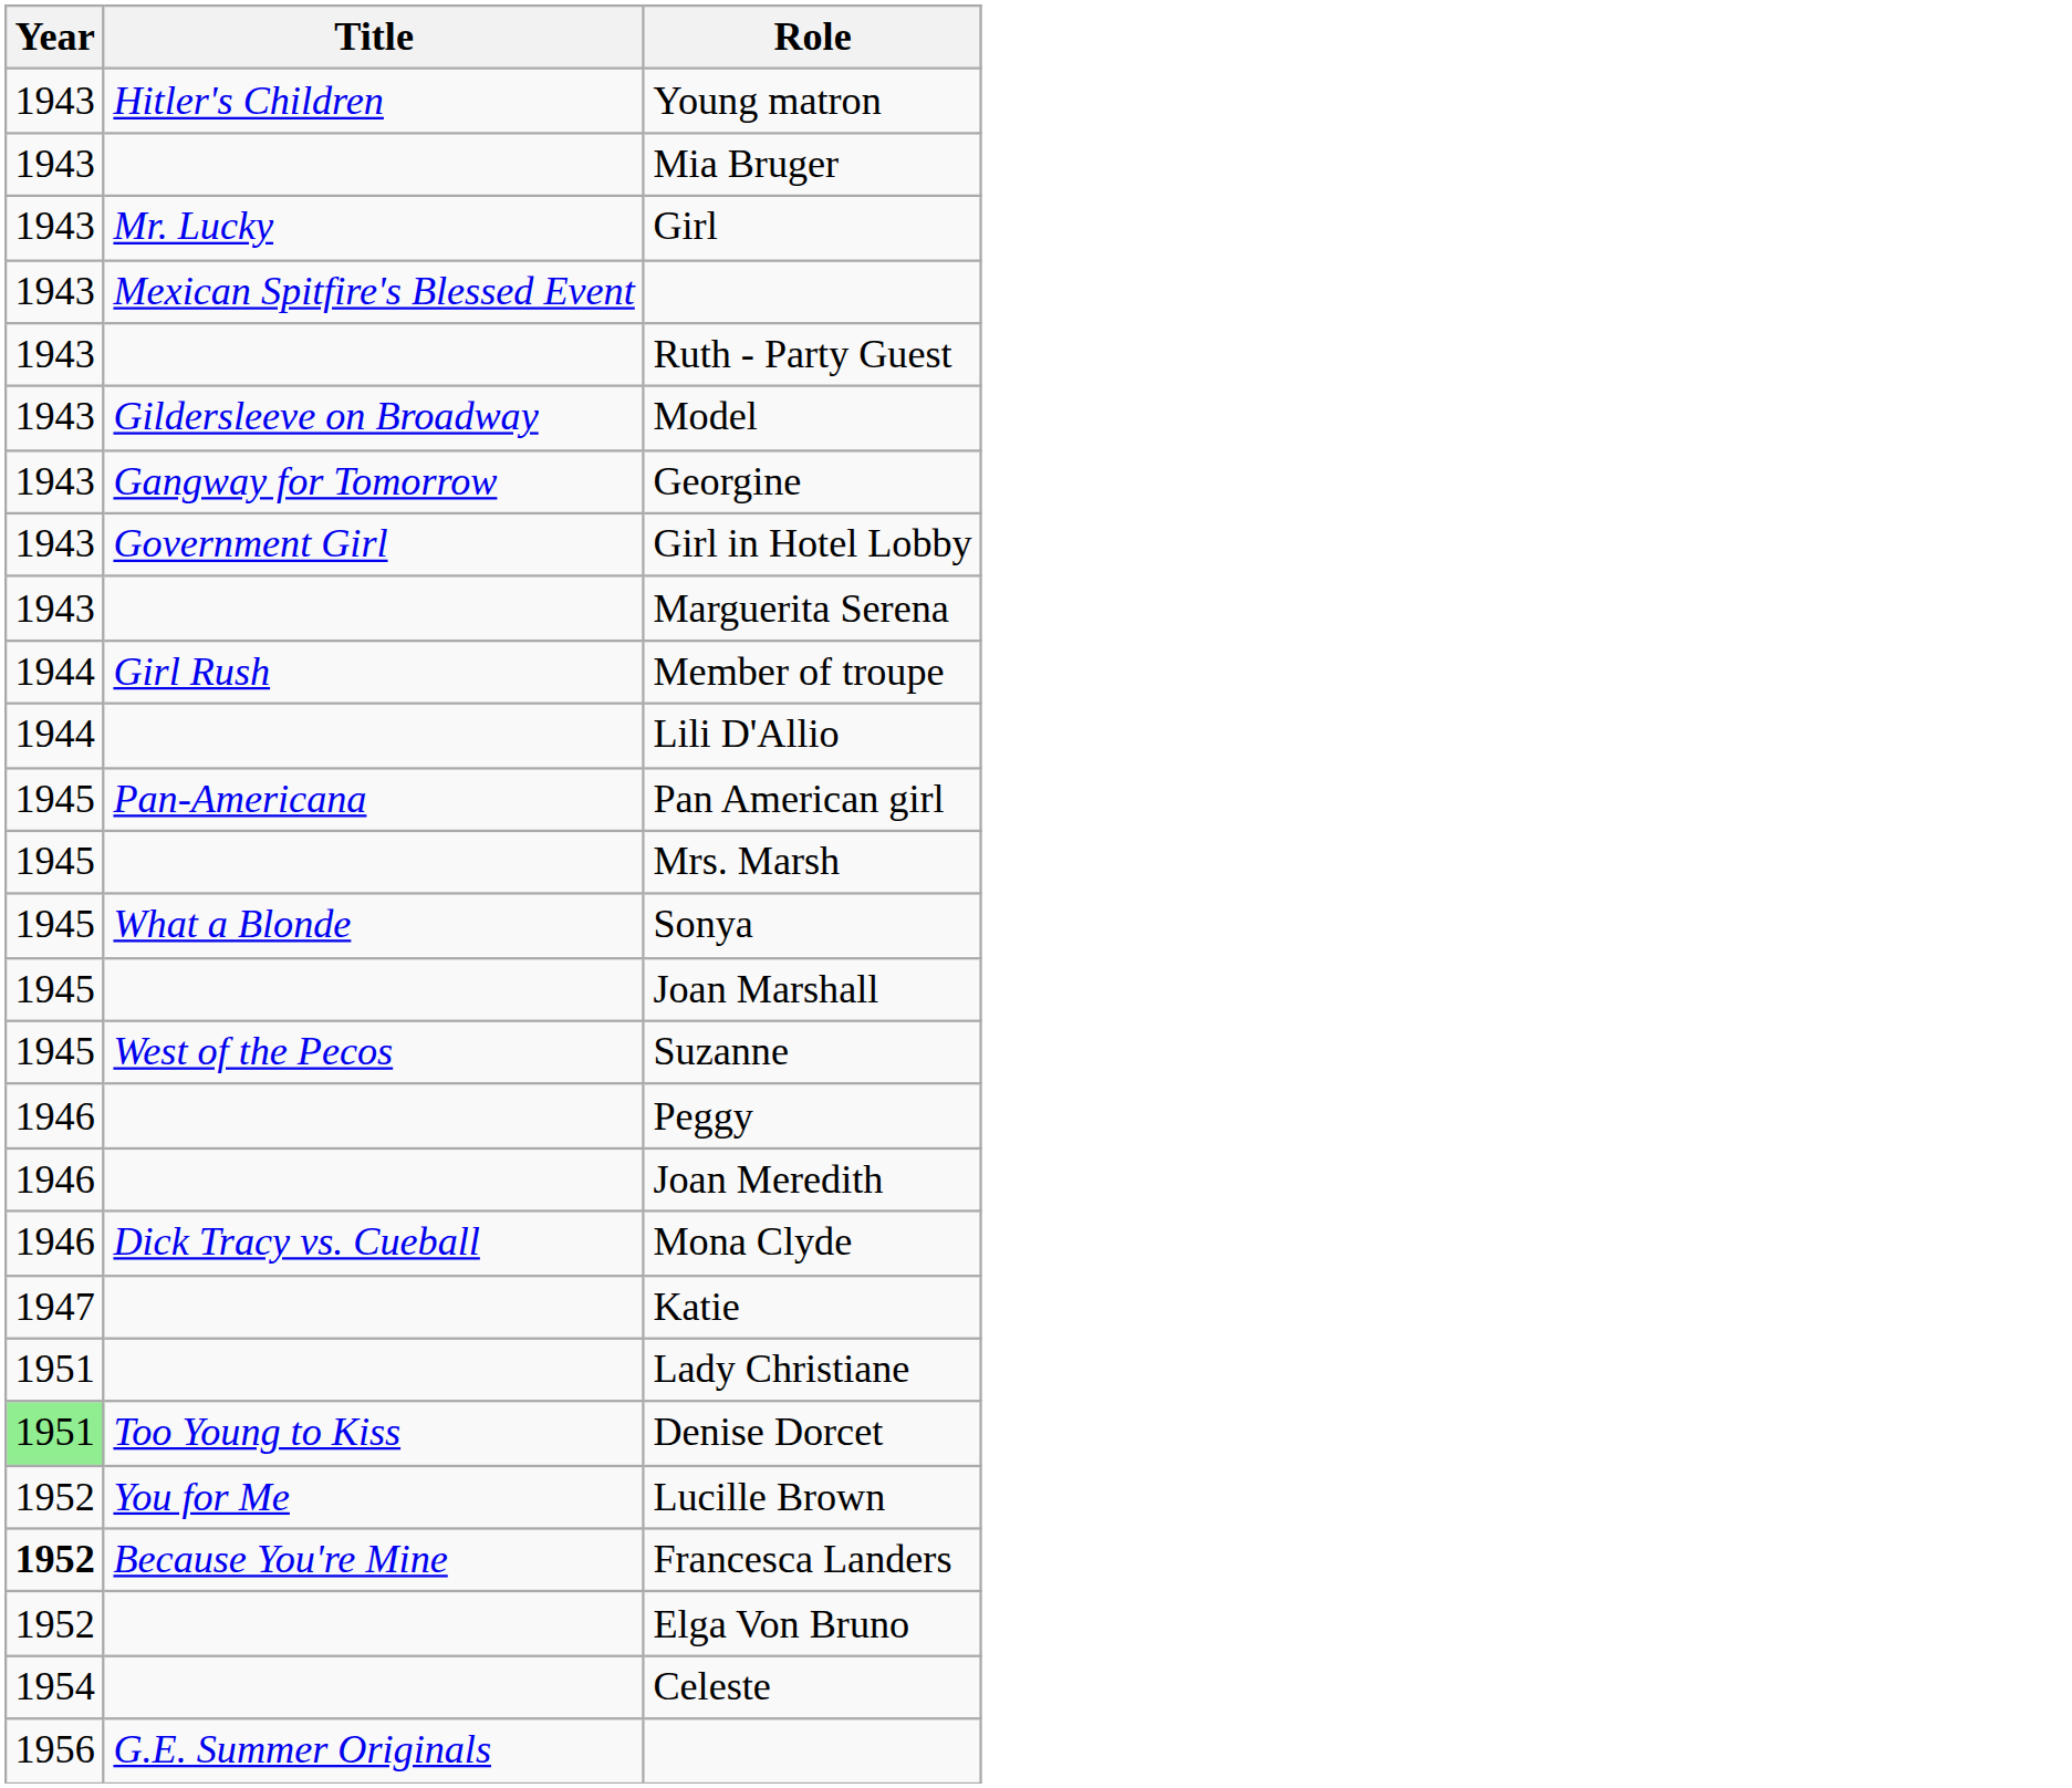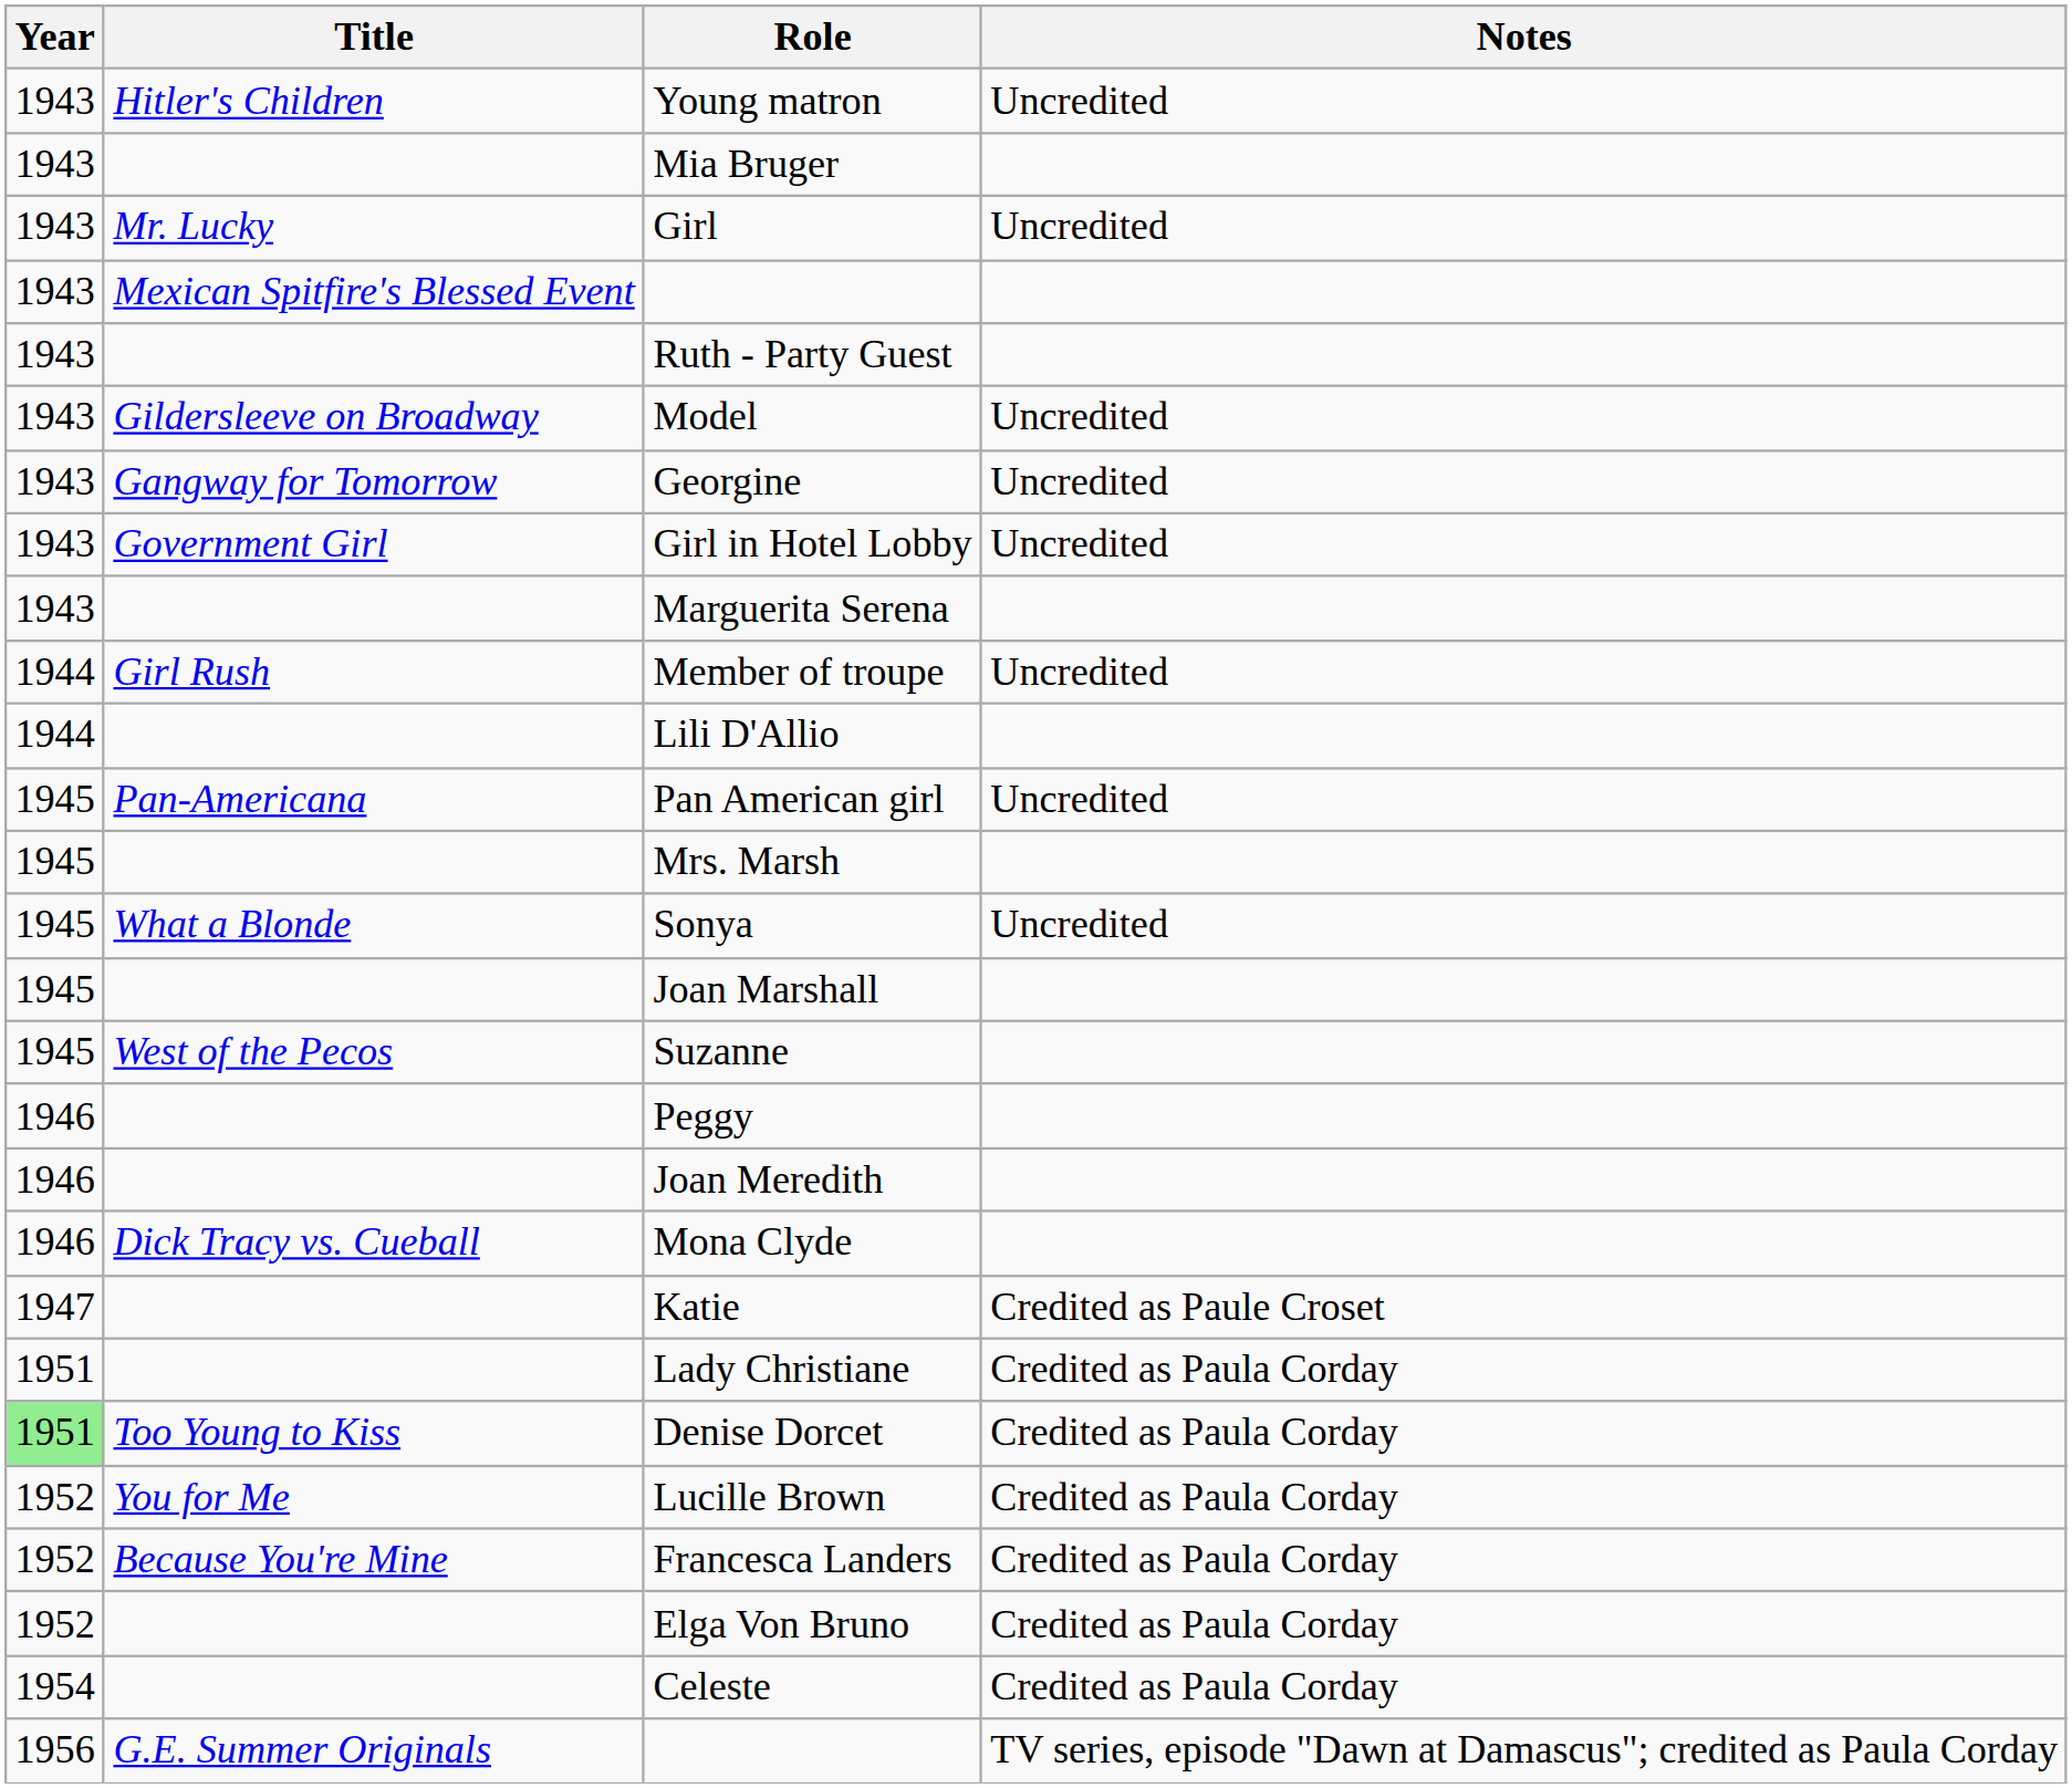 <table class="wikitable sortable">
 <tr>
 <th>Year</th>
 <th>Title</th>
 <th>Role</th>
+<th class="unsortable">Notes</th>
 </tr>
 <tr>
 <td>1943</td>
 <td><em><a href='#'>Hitler's Children</a></em></td>
 <td>Young matron</td>
+<td>Uncredited</td>
 </tr>
 <tr>
 <td>1943</td>
 <td><em></em></td>
 <td>Mia Bruger</td>
+<td></td>
 </tr>
 <tr>
 <td>1943</td>
 <td><em><a href='#'>Mr. Lucky</a></em></td>
 <td>Girl</td>
+<td>Uncredited</td>
 </tr>
 <tr>
 <td>1943</td>
 <td><em><a href='#'>Mexican Spitfire's Blessed Event</a></em></td>
+<td></td>
 <td></td>
 </tr>
 <tr>
 <td>1943</td>
 <td><em></em></td>
 <td>Ruth - Party Guest</td>
+<td></td>
 </tr>
 <tr>
 <td>1943</td>
 <td><em><a href='#'>Gildersleeve on Broadway</a></em></td>
 <td>Model</td>
+<td>Uncredited</td>
 </tr>
 <tr>
 <td>1943</td>
 <td><em><a href='#'>Gangway for Tomorrow</a></em></td>
 <td>Georgine</td>
+<td>Uncredited</td>
 </tr>
 <tr>
 <td>1943</td>
 <td><em><a href='#'>Government Girl</a></em></td>
 <td>Girl in Hotel Lobby</td>
+<td>Uncredited</td>
 </tr>
 <tr>
 <td>1943</td>
 <td><em></em></td>
 <td>Marguerita Serena</td>
+<td></td>
 </tr>
 <tr>
 <td>1944</td>
 <td><em><a href='#'>Girl Rush</a></em></td>
 <td>Member of troupe</td>
+<td>Uncredited</td>
 </tr>
 <tr>
 <td>1944</td>
 <td><em></em></td>
 <td>Lili D'Allio</td>
+<td></td>
 </tr>
 <tr>
 <td>1945</td>
 <td><em><a href='#'>Pan-Americana</a></em></td>
 <td>Pan American girl</td>
+<td>Uncredited</td>
 </tr>
 <tr>
 <td>1945</td>
 <td><em></em></td>
 <td>Mrs. Marsh</td>
+<td></td>
 </tr>
 <tr>
 <td>1945</td>
 <td><em><a href='#'>What a Blonde</a></em></td>
 <td>Sonya</td>
+<td>Uncredited</td>
 </tr>
 <tr>
 <td>1945</td>
 <td><em></em></td>
 <td>Joan Marshall</td>
+<td></td>
 </tr>
 <tr>
 <td>1945</td>
 <td><em><a href='#'>West of the Pecos</a></em></td>
 <td>Suzanne</td>
+<td></td>
 </tr>
 <tr>
 <td>1946</td>
 <td><em></em></td>
 <td>Peggy</td>
+<td></td>
 </tr>
 <tr>
 <td>1946</td>
 <td><em></em></td>
 <td>Joan Meredith</td>
+<td></td>
 </tr>
 <tr>
 <td>1946</td>
 <td><em><a href='#'>Dick Tracy vs. Cueball</a></em></td>
 <td>Mona Clyde</td>
+<td></td>
 </tr>
 <tr>
 <td>1947</td>
 <td><em></em></td>
 <td>Katie</td>
+<td>Credited as Paule Croset</td>
 </tr>
 <tr>
 <td>1951</td>
 <td><em></em></td>
 <td>Lady Christiane</td>
+<td>Credited as Paula Corday</td>
 </tr>
 <tr>
 <td style="background: lightgreen;">1951</td>
 <td><em><a href='#'>Too Young to Kiss</a></em></td>
 <td>Denise Dorcet</td>
+<td>Credited as Paula Corday</td>
 </tr>
 <tr>
 <td>1952</td>
 <td><em><a href='#'>You for Me</a></em></td>
 <td>Lucille Brown</td>
+<td>Credited as Paula Corday</td>
 </tr>
 <tr>
-<td><strong>1952</strong></td>
+<td>1952</td>
 <td><em><a href='#'>Because You're Mine</a></em></td>
 <td>Francesca Landers</td>
+<td>Credited as Paula Corday</td>
 </tr>
 <tr>
 <td>1952</td>
 <td><em></em></td>
 <td>Elga Von Bruno</td>
+<td>Credited as Paula Corday</td>
 </tr>
 <tr>
 <td>1954</td>
 <td><em></em></td>
 <td>Celeste</td>
+<td>Credited as Paula Corday</td>
 </tr>
 <tr>
 <td>1956</td>
 <td><em><a href='#'>G.E. Summer Originals</a></em></td>
 <td></td>
+<td>TV series, episode "Dawn at Damascus"; credited as Paula Corday</td>
 </tr>
 </table>
